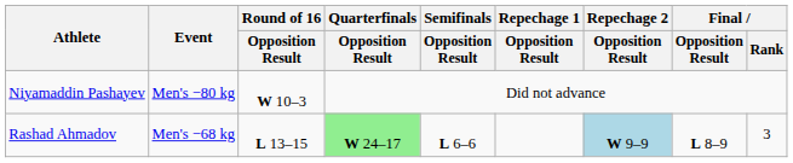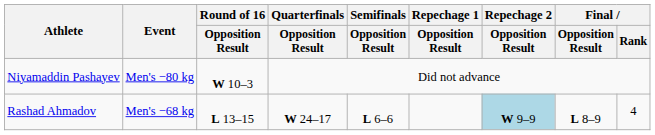 <table class="wikitable" style="font-size:90%;">
 <tr>
 <th rowspan=2>Athlete</th>
 <th rowspan=2>Event</th>
 <th>Round of 16</th>
 <th>Quarterfinals</th>
 <th>Semifinals</th>
 <th>Repechage 1</th>
 <th>Repechage 2</th>
 <th colspan=2>Final / </th>
 </tr>
 <tr style="font-size:95%">
 <th>Opposition<br>Result</th>
 <th>Opposition<br>Result</th>
 <th>Opposition<br>Result</th>
 <th>Opposition<br>Result</th>
 <th>Opposition<br>Result</th>
 <th>Opposition<br>Result</th>
 <th>Rank</th>
 </tr>
 <tr align=center>
 <td align=left><a href='#'>Niyamaddin Pashayev</a></td>
 <td align=left><a href='#'>Men's −80 kg</a></td>
 <td><br><strong>W</strong> 10–3</td>
 <td colspan=6>Did not advance</td>
 </tr>
 <tr align=center>
 <td align=left><a href='#'>Rashad Ahmadov</a></td>
 <td align=left><a href='#'>Men's −68 kg</a></td>
 <td><br><strong>L</strong> 13–15</td>
-<td style="background: lightgreen;"><br><strong>W</strong> 24–17</td>
+<td><br><strong>W</strong> 24–17</td>
 <td><br><strong>L</strong> 6–6 </td>
 <td></td>
 <td style="background: lightblue;"><br><strong>W</strong> 9–9 </td>
 <td><br><strong>L</strong> 8–9</td>
-<td>3</td>
+<td>4</td>
 </tr>
 </table>
